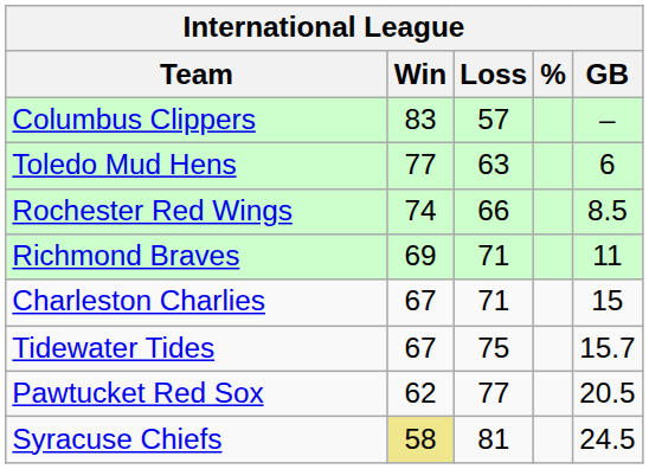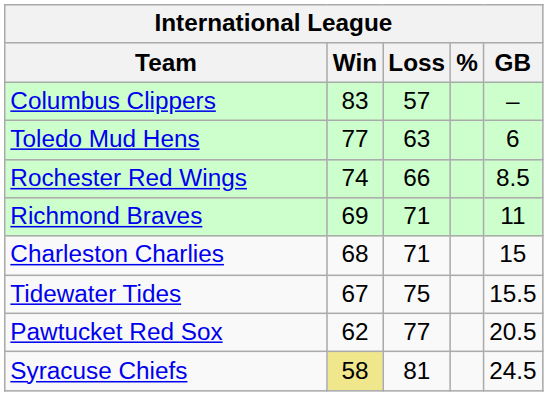 <table class="wikitable">
 <tr>
 <th colspan="5">International League</th>
 </tr>
 <tr>
 <th width="60%">Team</th>
 <th>Win</th>
 <th>Loss</th>
 <th>%</th>
 <th>GB</th>
 </tr>
 <tr align=center bgcolor=ccffcc>
 <td align=left><a href='#'>Columbus Clippers</a></td>
 <td>83</td>
 <td>57</td>
 <td></td>
 <td>–</td>
 </tr>
 <tr align=center bgcolor=ccffcc>
 <td align=left><a href='#'>Toledo Mud Hens</a></td>
 <td>77</td>
 <td>63</td>
 <td></td>
 <td>6</td>
 </tr>
 <tr align=center bgcolor=ccffcc>
 <td align=left><a href='#'>Rochester Red Wings</a></td>
 <td>74</td>
 <td>66</td>
 <td></td>
 <td>8.5</td>
 </tr>
 <tr align=center bgcolor=ccffcc>
 <td align=left><a href='#'>Richmond Braves</a></td>
 <td>69</td>
 <td>71</td>
 <td></td>
 <td>11</td>
 </tr>
 <tr align=center>
 <td align=left><a href='#'>Charleston Charlies</a></td>
-<td>67</td>
+<td>68</td>
 <td>71</td>
 <td></td>
 <td>15</td>
 </tr>
 <tr align=center>
 <td align=left><a href='#'>Tidewater Tides</a></td>
 <td>67</td>
 <td>75</td>
 <td></td>
-<td>15.7</td>
+<td>15.5</td>
 </tr>
 <tr align=center>
 <td align=left><a href='#'>Pawtucket Red Sox</a></td>
 <td>62</td>
 <td>77</td>
 <td></td>
 <td>20.5</td>
 </tr>
 <tr align=center>
 <td align=left><a href='#'>Syracuse Chiefs</a></td>
 <td style="background: khaki;">58</td>
 <td>81</td>
 <td></td>
 <td>24.5</td>
 </tr>
 </table>
